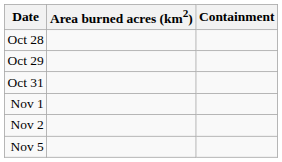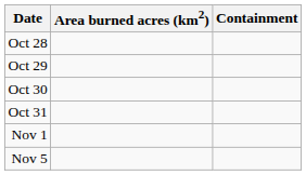 <table class="wikitable" style="text-align: right;">
 <tr>
 <th>Date</th>
 <th>Area burned acres (km<sup>2</sup>)</th>
 <th>Containment</th>
 </tr>
 <tr>
 <td>Oct 28</td>
 <td></td>
 <td style="text-align: left;"></td>
 </tr>
 <tr>
 <td>Oct 29</td>
 <td></td>
 <td style="text-align: left;"></td>
 </tr>
 <tr>
+<td>Oct 30</td>
+<td></td>
+<td style="text-align: left;"></td>
+</tr>
+<tr>
 <td>Oct 31</td>
 <td></td>
 <td style="text-align: left;"></td>
 </tr>
 <tr>
 <td>Nov 1</td>
 <td></td>
 <td style="text-align: left;"></td>
 </tr>
 <tr>
-<td>Nov 2</td>
-<td></td>
-<td style="text-align: left;"></td>
-</tr>
-<tr>
 <td>Nov 5</td>
 <td></td>
 <td></td>
 </tr>
 </table>
